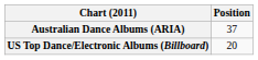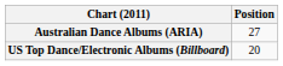 <table class="wikitable sortable plainrowheaders" style="text-align:center">
 <tr>
 <th scope="col">Chart (2011)</th>
 <th scope="col">Position</th>
 </tr>
 <tr>
 <th scope="row">Australian Dance Albums (ARIA)</th>
-<td>37</td>
+<td>27</td>
 </tr>
 <tr>
 <th scope="row">US Top Dance/Electronic Albums (<em>Billboard</em>)</th>
 <td>20</td>
 </tr>
 </table>
